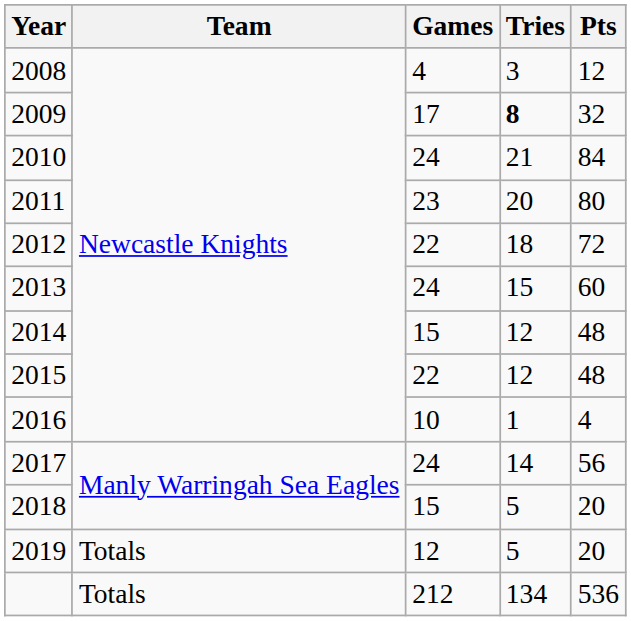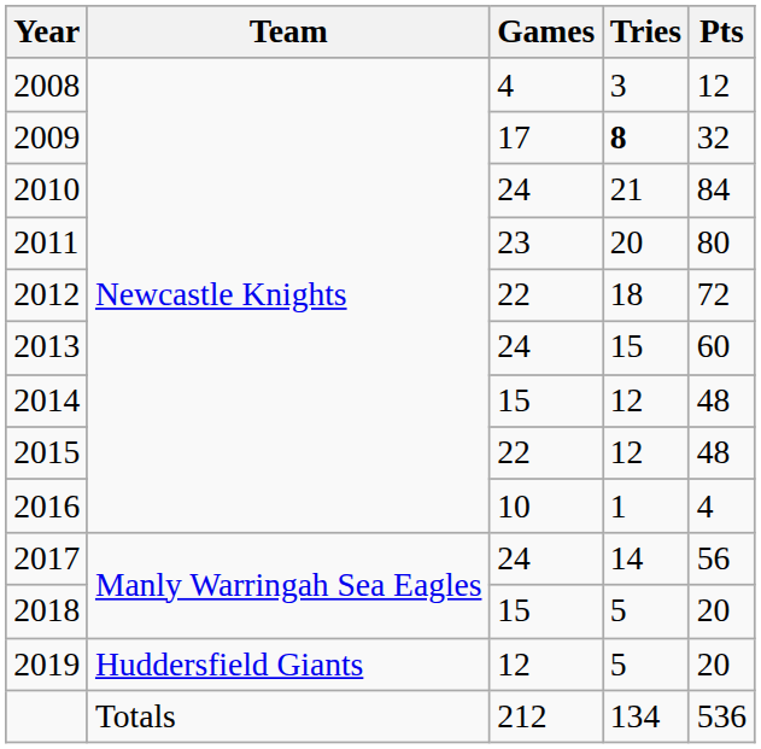 <table class="wikitable">
 <tr>
 <th>Year</th>
 <th>Team</th>
 <th>Games</th>
 <th>Tries</th>
 <th>Pts</th>
 </tr>
 <tr>
 <td>2008</td>
 <td rowspan="9"> <a href='#'>Newcastle Knights</a></td>
 <td>4</td>
 <td>3</td>
 <td>12</td>
 </tr>
 <tr>
 <td>2009</td>
 <td>17</td>
 <td><strong>8</strong></td>
 <td>32</td>
 </tr>
 <tr>
 <td>2010</td>
 <td>24</td>
 <td>21</td>
 <td>84</td>
 </tr>
 <tr>
 <td>2011</td>
 <td>23</td>
 <td>20</td>
 <td>80</td>
 </tr>
 <tr>
 <td>2012</td>
 <td>22</td>
 <td>18</td>
 <td>72</td>
 </tr>
 <tr>
 <td>2013</td>
 <td>24</td>
 <td>15</td>
 <td>60</td>
 </tr>
 <tr>
 <td>2014</td>
 <td>15</td>
 <td>12</td>
 <td>48</td>
 </tr>
 <tr>
 <td>2015</td>
 <td>22</td>
 <td>12</td>
 <td>48</td>
 </tr>
 <tr>
 <td>2016</td>
 <td>10</td>
 <td>1</td>
 <td>4</td>
 </tr>
 <tr>
 <td>2017</td>
 <td rowspan="2"> <a href='#'>Manly Warringah Sea Eagles</a></td>
 <td>24</td>
 <td>14</td>
 <td>56</td>
 </tr>
 <tr>
 <td>2018</td>
 <td>15</td>
 <td>5</td>
 <td>20</td>
 </tr>
 <tr>
 <td>2019</td>
-<td>Totals</td>
+<td> <a href='#'>Huddersfield Giants</a></td>
 <td>12</td>
 <td>5</td>
 <td>20</td>
 </tr>
 <tr>
 <td></td>
 <td>Totals</td>
 <td>212</td>
 <td>134</td>
 <td>536</td>
 </tr>
 </table>
